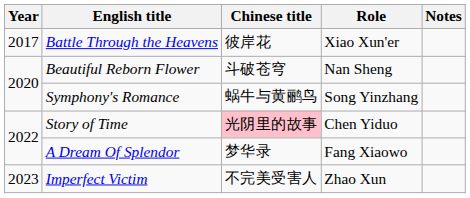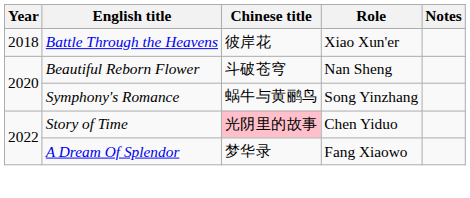 <table class="wikitable">
 <tr>
 <th>Year</th>
 <th>English title</th>
 <th>Chinese title</th>
 <th>Role</th>
 <th>Notes</th>
 </tr>
 <tr>
-<td rowspan=1>2017</td>
+<td rowspan=1>2018</td>
 <td><em><a href='#'>Battle Through the Heavens</a></em></td>
 <td>彼岸花</td>
 <td>Xiao Xun'er</td>
 <td></td>
 </tr>
 <tr>
 <td rowspan=2>2020</td>
 <td><em>Beautiful Reborn Flower</em></td>
 <td>斗破苍穹</td>
 <td>Nan Sheng</td>
 <td></td>
 </tr>
 <tr>
 <td><em>Symphony's Romance</em></td>
 <td>蜗牛与黄鹂鸟</td>
 <td>Song Yinzhang</td>
 <td></td>
 </tr>
 <tr>
 <td rowspan=2>2022</td>
 <td><em>Story of Time</em></td>
 <td style="background: pink;">光阴里的故事</td>
 <td>Chen Yiduo</td>
 <td></td>
 </tr>
 <tr>
 <td><em><a href='#'>A Dream Of Splendor</a></em></td>
 <td>梦华录</td>
 <td>Fang Xiaowo</td>
 <td></td>
 </tr>
-<tr>
-<td>2023</td>
-<td><em><a href='#'>Imperfect Victim</a></em></td>
-<td>不完美受害人</td>
-<td>Zhao Xun</td>
-<td></td>
-</tr>
 </table>
